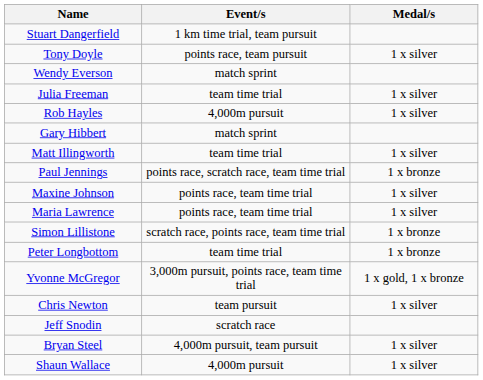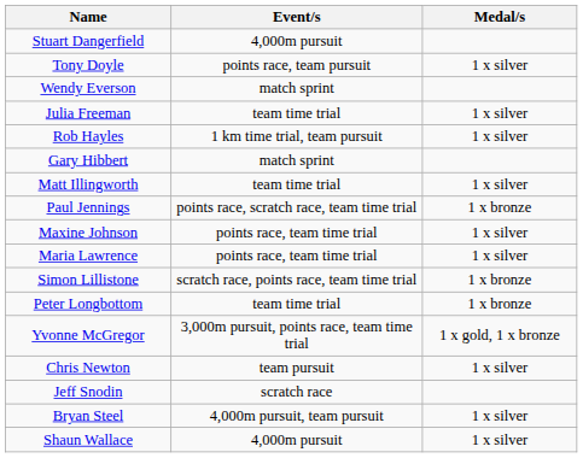 <table class="wikitable" style="text-align: center">
 <tr>
 <th width=250>Name</th>
 <th width=450>Event/s</th>
 <th width=250>Medal/s</th>
 </tr>
 <tr>
 <td><a href='#'>Stuart Dangerfield</a></td>
-<td>1 km time trial, team pursuit</td>
+<td>4,000m pursuit</td>
 <td></td>
 </tr>
 <tr>
 <td><a href='#'>Tony Doyle</a></td>
 <td>points race, team pursuit</td>
 <td>1 x silver</td>
 </tr>
 <tr>
 <td><a href='#'>Wendy Everson</a></td>
 <td>match sprint</td>
 <td></td>
 </tr>
 <tr>
 <td><a href='#'>Julia Freeman</a></td>
 <td>team time trial</td>
 <td>1 x silver</td>
 </tr>
 <tr>
 <td><a href='#'>Rob Hayles</a></td>
-<td>4,000m pursuit</td>
+<td>1 km time trial, team pursuit</td>
 <td>1 x silver</td>
 </tr>
 <tr>
 <td><a href='#'>Gary Hibbert</a></td>
 <td>match sprint</td>
 <td></td>
 </tr>
 <tr>
 <td><a href='#'>Matt Illingworth</a></td>
 <td>team time trial</td>
 <td>1 x silver</td>
 </tr>
 <tr>
 <td><a href='#'>Paul Jennings</a></td>
 <td>points race, scratch race, team time trial</td>
 <td>1 x bronze</td>
 </tr>
 <tr>
 <td><a href='#'>Maxine Johnson</a></td>
 <td>points race, team time trial</td>
 <td>1 x silver</td>
 </tr>
 <tr>
 <td><a href='#'>Maria Lawrence</a></td>
 <td>points race, team time trial</td>
 <td>1 x silver</td>
 </tr>
 <tr>
 <td><a href='#'>Simon Lillistone</a></td>
 <td>scratch race, points race, team time trial</td>
 <td>1 x bronze</td>
 </tr>
 <tr>
 <td><a href='#'>Peter Longbottom</a></td>
 <td>team time trial</td>
 <td>1 x bronze</td>
 </tr>
 <tr>
 <td><a href='#'>Yvonne McGregor</a></td>
 <td>3,000m pursuit, points race, team time trial</td>
 <td>1 x gold, 1 x bronze</td>
 </tr>
 <tr>
 <td><a href='#'>Chris Newton</a></td>
 <td>team pursuit</td>
 <td>1 x silver</td>
 </tr>
 <tr>
 <td><a href='#'>Jeff Snodin</a></td>
 <td>scratch race</td>
 <td></td>
 </tr>
 <tr>
 <td><a href='#'>Bryan Steel</a></td>
 <td>4,000m pursuit, team pursuit</td>
 <td>1 x silver</td>
 </tr>
 <tr>
 <td><a href='#'>Shaun Wallace</a></td>
 <td>4,000m pursuit</td>
 <td>1 x silver</td>
 </tr>
 </table>
